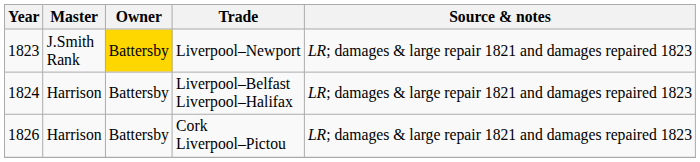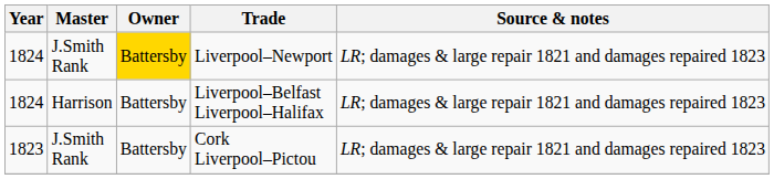 <table class=" wikitable">
 <tr>
 <th>Year</th>
 <th>Master</th>
 <th>Owner</th>
 <th>Trade</th>
 <th>Source & notes</th>
 </tr>
 <tr>
-<td>1823</td>
+<td>1824</td>
 <td>J.Smith<br>Rank</td>
 <td style="background: gold;">Battersby</td>
 <td>Liverpool–Newport</td>
 <td><em>LR</em>; damages & large repair 1821 and damages repaired 1823</td>
 </tr>
 <tr>
 <td>1824</td>
 <td>Harrison</td>
 <td>Battersby</td>
 <td>Liverpool–Belfast<br>Liverpool–Halifax</td>
 <td><em>LR</em>; damages & large repair 1821 and damages repaired 1823</td>
 </tr>
 <tr>
-<td>1826</td>
-<td>Harrison</td>
+<td>1823</td>
+<td>J.Smith<br>Rank</td>
 <td>Battersby</td>
 <td>Cork<br>Liverpool–Pictou</td>
 <td><em>LR</em>; damages & large repair 1821 and damages repaired 1823</td>
 </tr>
 <tr>
 </tr>
 </table>
